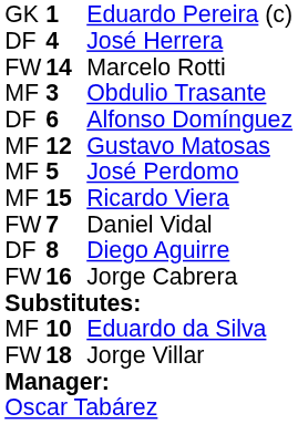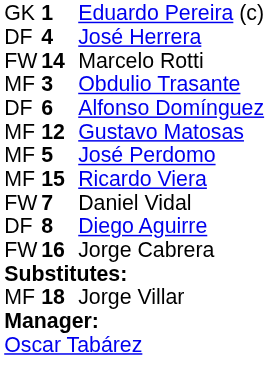 <table cellspacing="0" cellpadding="0" style="font-size:90%; margin:0.2em auto;">
 <tr>
 <th width="25"></th>
 <th width="25"></th>
 </tr>
 <tr>
 <td>GK</td>
 <td><strong> 1</strong></td>
 <td> <a href='#'>Eduardo Pereira</a> (c)</td>
 </tr>
 <tr>
 <td>DF</td>
 <td><strong> 4</strong></td>
 <td> <a href='#'>José Herrera</a></td>
 </tr>
 <tr>
 <td>FW</td>
 <td><strong>14 </strong></td>
 <td> Marcelo Rotti</td>
 </tr>
 <tr>
 <td>MF</td>
 <td><strong> 3 </strong></td>
 <td> <a href='#'>Obdulio Trasante</a></td>
 </tr>
 <tr>
 <td>DF</td>
 <td><strong>6</strong></td>
 <td> <a href='#'>Alfonso Domínguez</a></td>
 <td></td>
 <td></td>
 </tr>
 <tr>
 <td>MF</td>
 <td><strong>12</strong></td>
 <td> <a href='#'>Gustavo Matosas</a></td>
 <td></td>
 <td></td>
 </tr>
 <tr>
 <td>MF</td>
 <td><strong>5</strong></td>
 <td> <a href='#'>José Perdomo</a></td>
 </tr>
 <tr>
 <td>MF</td>
 <td><strong>15</strong></td>
 <td> <a href='#'>Ricardo Viera</a></td>
 </tr>
 <tr>
 <td>FW</td>
 <td><strong>7</strong></td>
 <td> Daniel Vidal</td>
 </tr>
 <tr>
 <td>DF</td>
 <td><strong>8</strong></td>
 <td> <a href='#'>Diego Aguirre</a></td>
 </tr>
 <tr>
 <td>FW</td>
 <td><strong>16</strong></td>
 <td> Jorge Cabrera</td>
 </tr>
 <tr>
 <td colspan=3><strong>Substitutes:</strong></td>
 </tr>
 <tr>
 <td>MF</td>
-<td><strong>10</strong></td>
-<td> <a href='#'>Eduardo da Silva</a></td>
-<td></td>
-<td></td>
-</tr>
-<tr>
-<td>FW</td>
 <td><strong>18</strong></td>
 <td> Jorge Villar</td>
 <td></td>
 <td></td>
 </tr>
 <tr>
 <td colspan=3><strong>Manager:</strong></td>
 </tr>
 <tr>
 <td colspan=4> <a href='#'>Oscar Tabárez</a></td>
 </tr>
 </table>
